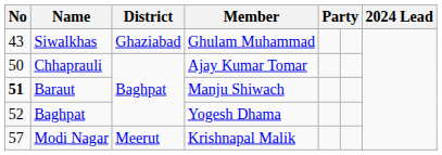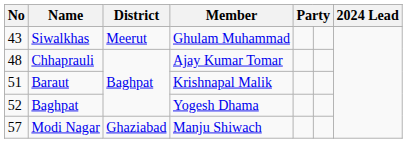 <table class="wikitable sortable">
 <tr>
 <th>No</th>
 <th>Name</th>
 <th>District</th>
 <th>Member</th>
 <th colspan="2">Party</th>
 <th colspan="2">2024 Lead</th>
 </tr>
 <tr>
 <td>43</td>
 <td><a href='#'>Siwalkhas</a></td>
-<td><a href='#'>Ghaziabad</a></td>
+<td><a href='#'>Meerut</a></td>
 <td><a href='#'>Ghulam Muhammad</a></td>
 <td></td>
 <td></td>
 </tr>
 <tr>
-<td>50</td>
+<td>48</td>
 <td><a href='#'>Chhaprauli</a></td>
 <td rowspan="3"><a href='#'>Baghpat</a></td>
 <td><a href='#'> Ajay Kumar Tomar</a></td>
 <td></td>
 <td></td>
 </tr>
 <tr>
-<td><strong>51</strong></td>
+<td>51</td>
 <td><a href='#'>Baraut</a></td>
-<td><a href='#'>Manju Shiwach</a></td>
+<td><a href='#'>Krishnapal Malik</a></td>
 <td></td>
 <td></td>
 </tr>
 <tr>
 <td>52</td>
 <td><a href='#'>Baghpat</a></td>
 <td><a href='#'>Yogesh Dhama</a></td>
 <td></td>
 <td></td>
 </tr>
 <tr>
 <td>57</td>
 <td><a href='#'>Modi Nagar</a></td>
-<td><a href='#'>Meerut</a></td>
-<td><a href='#'>Krishnapal Malik</a></td>
+<td><a href='#'>Ghaziabad</a></td>
+<td><a href='#'>Manju Shiwach</a></td>
 <td></td>
 <td></td>
 </tr>
 </table>
